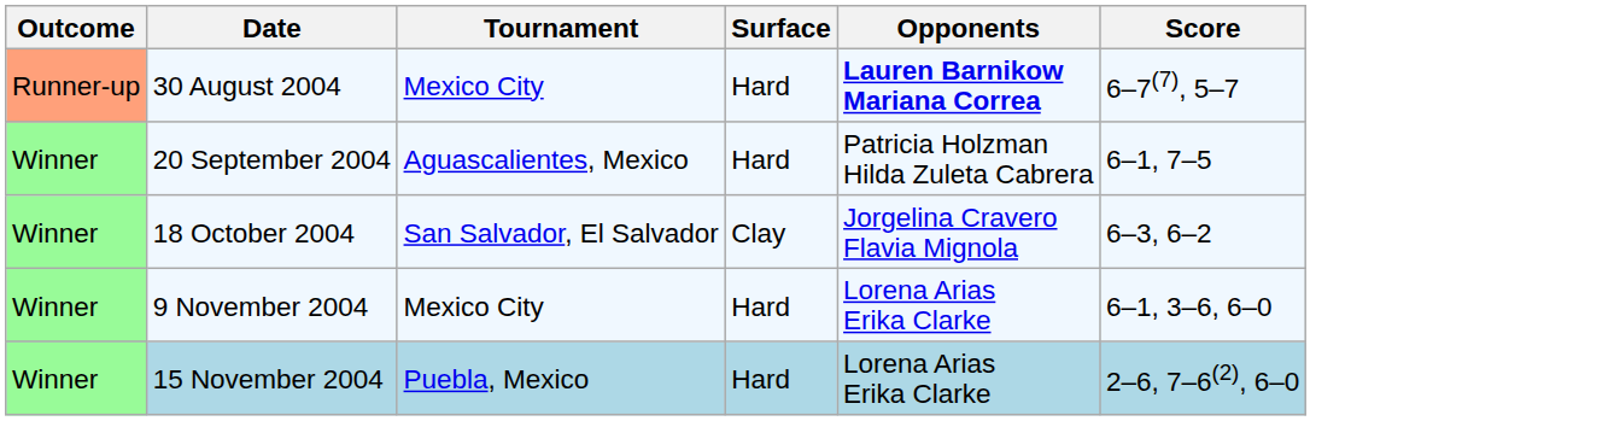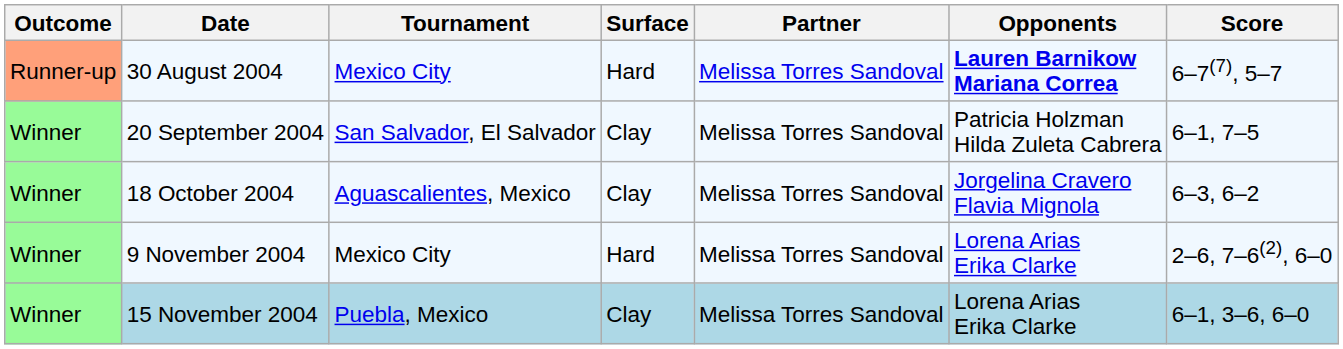 <table class="wikitable" style="font-size:95%">
 <tr>
 <th>Outcome</th>
 <th>Date</th>
 <th>Tournament</th>
 <th>Surface</th>
+<th>Partner</th>
 <th>Opponents</th>
 <th>Score</th>
 </tr>
 <tr style="background:#f0f8ff;">
 <td bgcolor="FFA07A">Runner-up</td>
 <td>30 August 2004</td>
 <td><a href='#'>Mexico City</a></td>
 <td>Hard</td>
+<td> <a href='#'>Melissa Torres Sandoval</a></td>
 <td><strong> <a href='#'>Lauren Barnikow</a> <br>  <a href='#'>Mariana Correa</a></strong></td>
 <td>6–7<sup>(7)</sup>, 5–7</td>
 </tr>
 <tr style="background:#f0f8ff;">
 <td style="background:#98fb98;">Winner</td>
 <td>20 September 2004</td>
-<td><a href='#'>Aguascalientes</a>, Mexico</td>
-<td>Hard</td>
+<td><a href='#'>San Salvador</a>, El Salvador</td>
+<td>Clay</td>
+<td> Melissa Torres Sandoval</td>
 <td> Patricia Holzman <br>  Hilda Zuleta Cabrera</td>
 <td>6–1, 7–5</td>
 </tr>
 <tr style="background:#f0f8ff;">
 <td style="background:#98fb98;">Winner</td>
 <td>18 October 2004</td>
-<td><a href='#'>San Salvador</a>, El Salvador</td>
+<td><a href='#'>Aguascalientes</a>, Mexico</td>
 <td>Clay</td>
+<td> Melissa Torres Sandoval</td>
 <td> <a href='#'>Jorgelina Cravero</a> <br>  <a href='#'>Flavia Mignola</a></td>
 <td>6–3, 6–2</td>
 </tr>
 <tr style="background:#f0f8ff;">
 <td style="background:#98fb98;">Winner</td>
 <td>9 November 2004</td>
 <td>Mexico City</td>
 <td>Hard</td>
+<td> Melissa Torres Sandoval</td>
 <td> <a href='#'>Lorena Arias</a> <br>  <a href='#'>Erika Clarke</a></td>
-<td>6–1, 3–6, 6–0</td>
+<td>2–6, 7–6<sup>(2)</sup>, 6–0</td>
 </tr>
 <tr style="background:lightblue;">
 <td style="background:#98fb98;">Winner</td>
 <td>15 November 2004</td>
 <td><a href='#'>Puebla</a>, Mexico</td>
-<td>Hard</td>
+<td>Clay</td>
+<td> Melissa Torres Sandoval</td>
 <td> Lorena Arias <br>  Erika Clarke</td>
-<td>2–6, 7–6<sup>(2)</sup>, 6–0</td>
+<td>6–1, 3–6, 6–0</td>
 </tr>
 </table>
